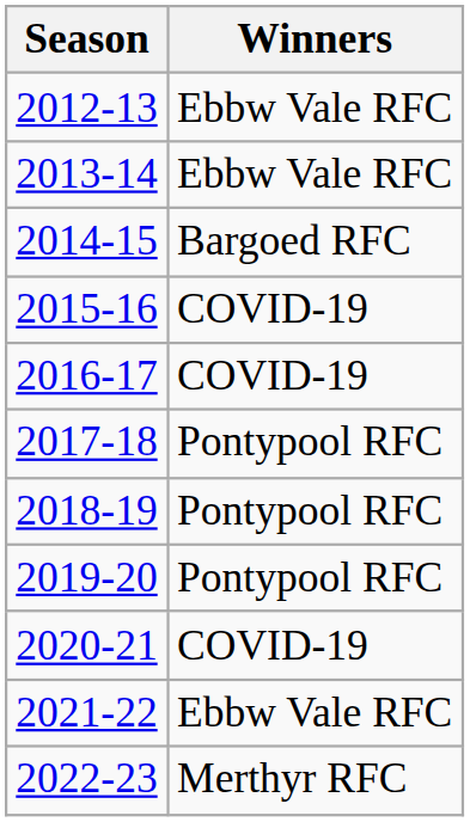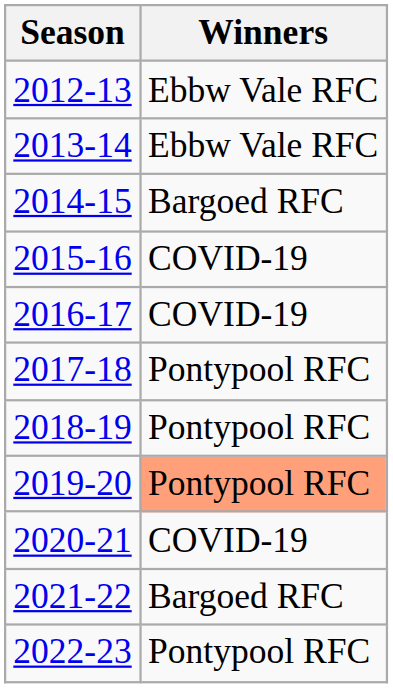 <table class="wikitable">
 <tr>
 <th>Season</th>
 <th>Winners</th>
 </tr>
 <tr>
 <td><a href='#'>2012-13</a></td>
 <td>Ebbw Vale RFC</td>
 </tr>
 <tr>
 <td><a href='#'>2013-14</a></td>
 <td>Ebbw Vale RFC</td>
 </tr>
 <tr>
 <td><a href='#'>2014-15</a></td>
 <td>Bargoed RFC</td>
 </tr>
 <tr>
 <td><a href='#'>2015-16</a></td>
 <td>COVID-19</td>
 </tr>
 <tr>
 <td><a href='#'>2016-17</a></td>
 <td>COVID-19</td>
 </tr>
 <tr>
 <td><a href='#'>2017-18</a></td>
 <td>Pontypool RFC</td>
 </tr>
 <tr>
 <td><a href='#'>2018-19</a></td>
 <td>Pontypool RFC</td>
 </tr>
 <tr>
 <td><a href='#'>2019-20</a></td>
-<td>Pontypool RFC</td>
+<td style="background: lightsalmon;">Pontypool RFC</td>
 </tr>
 <tr>
 <td><a href='#'>2020-21</a></td>
 <td>COVID-19</td>
 </tr>
 <tr>
 <td><a href='#'>2021-22</a></td>
-<td>Ebbw Vale RFC</td>
+<td>Bargoed RFC</td>
 </tr>
 <tr>
 <td><a href='#'>2022-23</a></td>
-<td>Merthyr RFC</td>
+<td>Pontypool RFC</td>
 </tr>
 </table>
